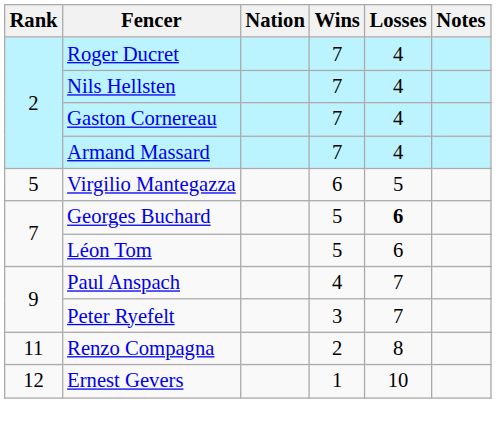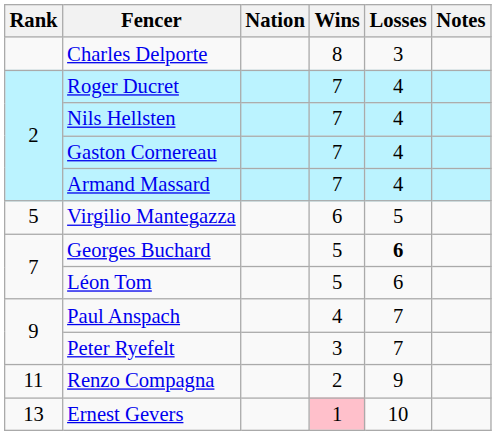 <table class="wikitable sortable" style="text-align: center;">
 <tr>
 <th>Rank</th>
 <th>Fencer</th>
 <th>Nation</th>
 <th>Wins</th>
 <th>Losses</th>
 <th>Notes</th>
+</tr>
+<tr>
+<td></td>
+<td align=left><a href='#'>Charles Delporte</a></td>
+<td align=left></td>
+<td>8</td>
+<td>3</td>
+<td></td>
 </tr>
 <tr bgcolor=bbf3ff>
 <td rowspan=4>2</td>
 <td align=left><a href='#'>Roger Ducret</a></td>
 <td align=left></td>
 <td>7</td>
 <td>4</td>
 <td></td>
 </tr>
 <tr bgcolor=bbf3ff>
 <td align=left><a href='#'>Nils Hellsten</a></td>
 <td align=left></td>
 <td>7</td>
 <td>4</td>
 <td></td>
 </tr>
 <tr bgcolor=bbf3ff>
 <td align=left><a href='#'>Gaston Cornereau</a></td>
 <td align=left></td>
 <td>7</td>
 <td>4</td>
 <td></td>
 </tr>
 <tr bgcolor=bbf3ff>
 <td align=left><a href='#'>Armand Massard</a></td>
 <td align=left></td>
 <td>7</td>
 <td>4</td>
 <td></td>
 </tr>
 <tr>
 <td>5</td>
 <td align=left><a href='#'>Virgilio Mantegazza</a></td>
 <td align=left></td>
 <td>6</td>
 <td>5</td>
 <td></td>
 </tr>
 <tr>
 <td rowspan=2>7</td>
 <td align=left><a href='#'>Georges Buchard</a></td>
 <td align=left></td>
 <td>5</td>
 <td><strong>6</strong></td>
 <td></td>
 </tr>
 <tr>
 <td align=left><a href='#'>Léon Tom</a></td>
 <td align=left></td>
 <td>5</td>
 <td>6</td>
 <td></td>
 </tr>
 <tr>
 <td rowspan=2>9</td>
 <td align=left><a href='#'>Paul Anspach</a></td>
 <td align=left></td>
 <td>4</td>
 <td>7</td>
 <td></td>
 </tr>
 <tr>
 <td align=left><a href='#'>Peter Ryefelt</a></td>
 <td align=left></td>
 <td>3</td>
 <td>7</td>
 <td></td>
 </tr>
 <tr>
 <td>11</td>
 <td align=left><a href='#'>Renzo Compagna</a></td>
 <td align=left></td>
 <td>2</td>
-<td>8</td>
+<td>9</td>
 <td></td>
 </tr>
 <tr>
-<td>12</td>
+<td>13</td>
 <td align=left><a href='#'>Ernest Gevers</a></td>
 <td align=left></td>
-<td>1</td>
+<td style="background: pink;">1</td>
 <td>10</td>
 <td></td>
 </tr>
 </table>
